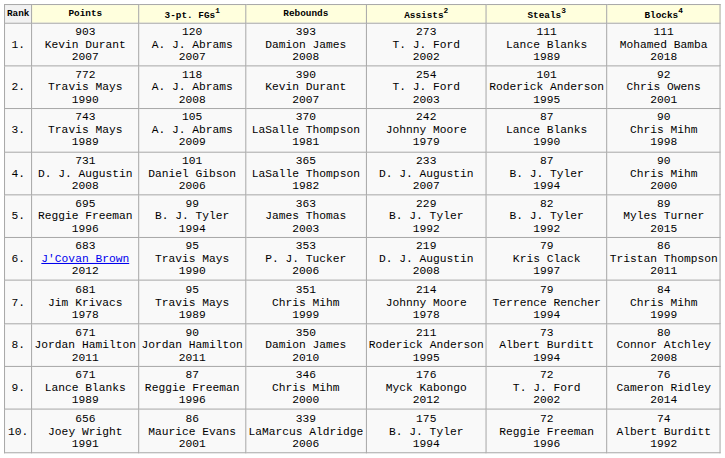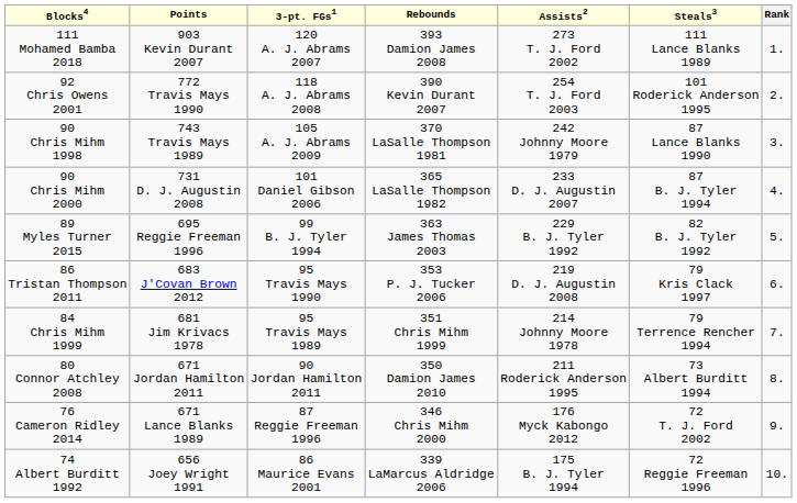 <table class="wikitable mw-collapsible" style="text-align:center; font-size:smaller;">
 <tr style="text-align:center; font-size:smaller;">
-<th>Rank</th>
+<th style="background: #ffffdd;">Blocks<sup>4</sup></th>
 <th style="background: #ffffdd;">Points</th>
 <th style="background: #ffffdd;">3-pt. FGs<sup>1</sup></th>
 <th style="background: #ffffdd;">Rebounds</th>
 <th style="background: #ffffdd;">Assists<sup>2</sup></th>
 <th style="background: #ffffdd;">Steals<sup>3</sup></th>
-<th style="background: #ffffdd;">Blocks<sup>4</sup></th>
+<th>Rank</th>
 </tr>
 <tr style="text-align:center;">
-<td>1.</td>
+<td>111<br>Mohamed Bamba<br>2018</td>
 <td>903<br>Kevin Durant<br>2007</td>
 <td>120<br>A. J. Abrams<br>2007</td>
 <td>393<br>Damion James<br>2008</td>
 <td>273<br>T. J. Ford<br>2002</td>
 <td>111<br>Lance Blanks<br>1989</td>
-<td>111<br>Mohamed Bamba<br>2018</td>
+<td>1.</td>
 </tr>
 <tr style="text-align:center;">
-<td>2.</td>
+<td>92<br>Chris Owens<br>2001</td>
 <td>772<br>Travis Mays<br>1990</td>
 <td>118<br>A. J. Abrams<br>2008</td>
 <td>390<br>Kevin Durant<br>2007</td>
 <td>254<br>T. J. Ford<br>2003</td>
 <td>101<br>Roderick Anderson<br>1995</td>
-<td>92<br>Chris Owens<br>2001</td>
+<td>2.</td>
 </tr>
 <tr style="text-align:center;">
-<td>3.</td>
+<td>90<br>Chris Mihm<br>1998</td>
 <td>743<br>Travis Mays<br>1989</td>
 <td>105<br>A. J. Abrams<br>2009</td>
 <td>370<br>LaSalle Thompson<br>1981</td>
 <td>242<br>Johnny Moore<br>1979</td>
 <td>87<br>Lance Blanks<br>1990</td>
-<td>90<br>Chris Mihm<br>1998</td>
+<td>3.</td>
 </tr>
 <tr style="text-align:center;">
-<td>4.</td>
+<td>90<br>Chris Mihm<br>2000</td>
 <td>731<br>D. J. Augustin<br>2008</td>
 <td>101<br>Daniel Gibson<br>2006</td>
 <td>365<br>LaSalle Thompson<br>1982</td>
 <td>233<br>D. J. Augustin<br>2007</td>
 <td>87<br>B. J. Tyler<br>1994</td>
-<td>90<br>Chris Mihm<br>2000</td>
+<td>4.</td>
 </tr>
 <tr style="text-align:center;">
-<td>5.</td>
+<td>89<br>Myles Turner<br>2015</td>
 <td>695<br>Reggie Freeman<br>1996</td>
 <td>99<br>B. J. Tyler<br>1994</td>
 <td>363<br>James Thomas<br>2003</td>
 <td>229<br>B. J. Tyler<br>1992</td>
 <td>82<br>B. J. Tyler<br>1992</td>
-<td>89<br>Myles Turner<br>2015</td>
+<td>5.</td>
 </tr>
 <tr style="text-align:center;">
-<td>6.</td>
+<td>86<br>Tristan Thompson<br>2011</td>
 <td>683<br><a href='#'>J'Covan Brown</a><br>2012</td>
 <td>95<br>Travis Mays<br>1990</td>
 <td>353<br>P. J. Tucker<br>2006</td>
 <td>219<br>D. J. Augustin<br>2008</td>
 <td>79<br>Kris Clack<br>1997</td>
-<td>86<br>Tristan Thompson<br>2011</td>
+<td>6.</td>
 </tr>
 <tr style="text-align:center;">
-<td>7.</td>
+<td>84<br>Chris Mihm<br>1999</td>
 <td>681<br>Jim Krivacs<br>1978</td>
 <td>95<br>Travis Mays<br>1989</td>
 <td>351<br>Chris Mihm<br>1999</td>
 <td>214<br>Johnny Moore<br>1978</td>
 <td>79<br>Terrence Rencher<br>1994</td>
-<td>84<br>Chris Mihm<br>1999</td>
+<td>7.</td>
 </tr>
 <tr style="text-align:center;">
-<td>8.</td>
+<td>80<br>Connor Atchley<br>2008</td>
 <td>671<br>Jordan Hamilton<br>2011</td>
 <td>90<br>Jordan Hamilton<br>2011</td>
 <td>350<br>Damion James<br>2010</td>
 <td>211<br>Roderick Anderson<br>1995</td>
 <td>73<br>Albert Burditt<br>1994</td>
-<td>80<br>Connor Atchley<br>2008</td>
+<td>8.</td>
 </tr>
 <tr style="text-align:center;">
-<td>9.</td>
+<td>76<br>Cameron Ridley<br>2014</td>
 <td>671<br>Lance Blanks<br>1989</td>
 <td>87<br>Reggie Freeman<br>1996</td>
 <td>346<br>Chris Mihm<br>2000</td>
 <td>176<br>Myck Kabongo<br>2012</td>
 <td>72<br>T. J. Ford<br>2002</td>
-<td>76<br>Cameron Ridley<br>2014</td>
+<td>9.</td>
 </tr>
 <tr style="text-align:center;">
-<td>10.</td>
+<td>74<br>Albert Burditt<br>1992</td>
 <td>656<br>Joey Wright<br>1991</td>
 <td>86<br>Maurice Evans<br>2001</td>
 <td>339<br>LaMarcus Aldridge<br>2006</td>
 <td>175<br>B. J. Tyler<br>1994</td>
 <td>72<br>Reggie Freeman<br>1996</td>
-<td>74<br>Albert Burditt<br>1992</td>
+<td>10.</td>
 </tr>
 </table>
